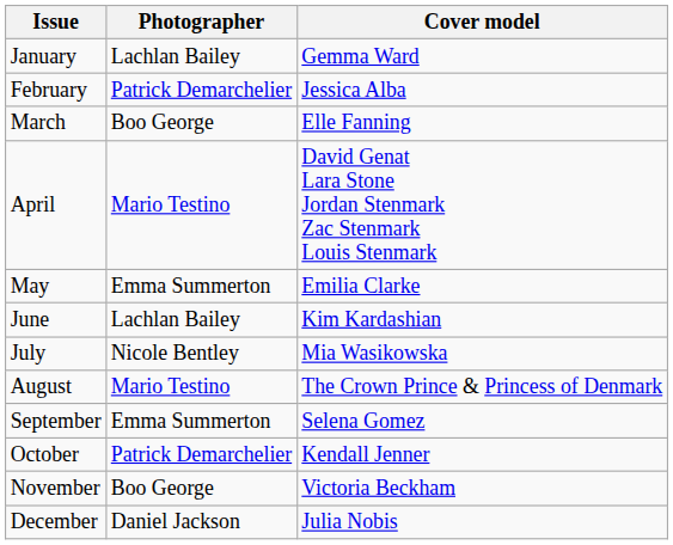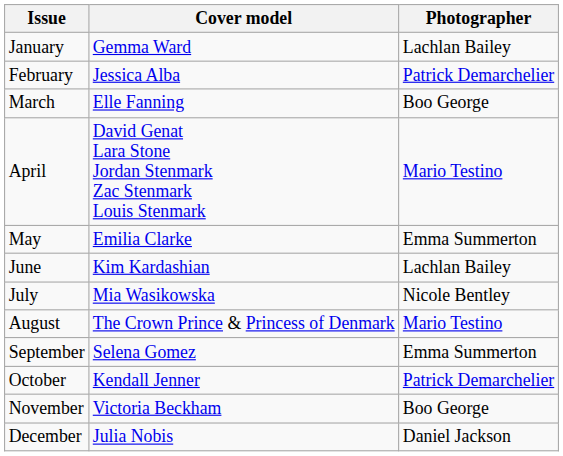 <table class="wikitable">
 <tr>
 <th>Issue</th>
+<th>Cover model</th>
 <th>Photographer</th>
-<th>Cover model</th>
 </tr>
 <tr>
 <td>January</td>
+<td><a href='#'>Gemma Ward</a></td>
 <td>Lachlan Bailey</td>
-<td><a href='#'>Gemma Ward</a></td>
 </tr>
 <tr>
 <td>February</td>
+<td><a href='#'>Jessica Alba</a></td>
 <td><a href='#'>Patrick Demarchelier</a></td>
-<td><a href='#'>Jessica Alba</a></td>
 </tr>
 <tr>
 <td>March</td>
+<td><a href='#'>Elle Fanning</a></td>
 <td>Boo George</td>
-<td><a href='#'>Elle Fanning</a></td>
 </tr>
 <tr>
 <td>April</td>
+<td><a href='#'>David Genat</a><br><a href='#'>Lara Stone</a><br><a href='#'>Jordan Stenmark</a><br><a href='#'>Zac Stenmark</a><br><a href='#'>Louis Stenmark</a></td>
 <td><a href='#'>Mario Testino</a></td>
-<td><a href='#'>David Genat</a><br><a href='#'>Lara Stone</a><br><a href='#'>Jordan Stenmark</a><br><a href='#'>Zac Stenmark</a><br><a href='#'>Louis Stenmark</a></td>
 </tr>
 <tr>
 <td>May</td>
+<td><a href='#'>Emilia Clarke</a></td>
 <td>Emma Summerton</td>
-<td><a href='#'>Emilia Clarke</a></td>
 </tr>
 <tr>
 <td>June</td>
+<td><a href='#'>Kim Kardashian</a></td>
 <td>Lachlan Bailey</td>
-<td><a href='#'>Kim Kardashian</a></td>
 </tr>
 <tr>
 <td>July</td>
+<td><a href='#'>Mia Wasikowska</a></td>
 <td>Nicole Bentley</td>
-<td><a href='#'>Mia Wasikowska</a></td>
 </tr>
 <tr>
 <td>August</td>
+<td><a href='#'>The Crown Prince</a> & <a href='#'>Princess of Denmark</a></td>
 <td><a href='#'>Mario Testino</a></td>
-<td><a href='#'>The Crown Prince</a> & <a href='#'>Princess of Denmark</a></td>
 </tr>
 <tr>
 <td>September</td>
+<td><a href='#'>Selena Gomez</a></td>
 <td>Emma Summerton</td>
-<td><a href='#'>Selena Gomez</a></td>
 </tr>
 <tr>
 <td>October</td>
+<td><a href='#'>Kendall Jenner</a></td>
 <td><a href='#'>Patrick Demarchelier</a></td>
-<td><a href='#'>Kendall Jenner</a></td>
 </tr>
 <tr>
 <td>November</td>
+<td><a href='#'>Victoria Beckham</a></td>
 <td>Boo George</td>
-<td><a href='#'>Victoria Beckham</a></td>
 </tr>
 <tr>
 <td>December</td>
+<td><a href='#'>Julia Nobis</a></td>
 <td>Daniel Jackson</td>
-<td><a href='#'>Julia Nobis</a></td>
 </tr>
 </table>
